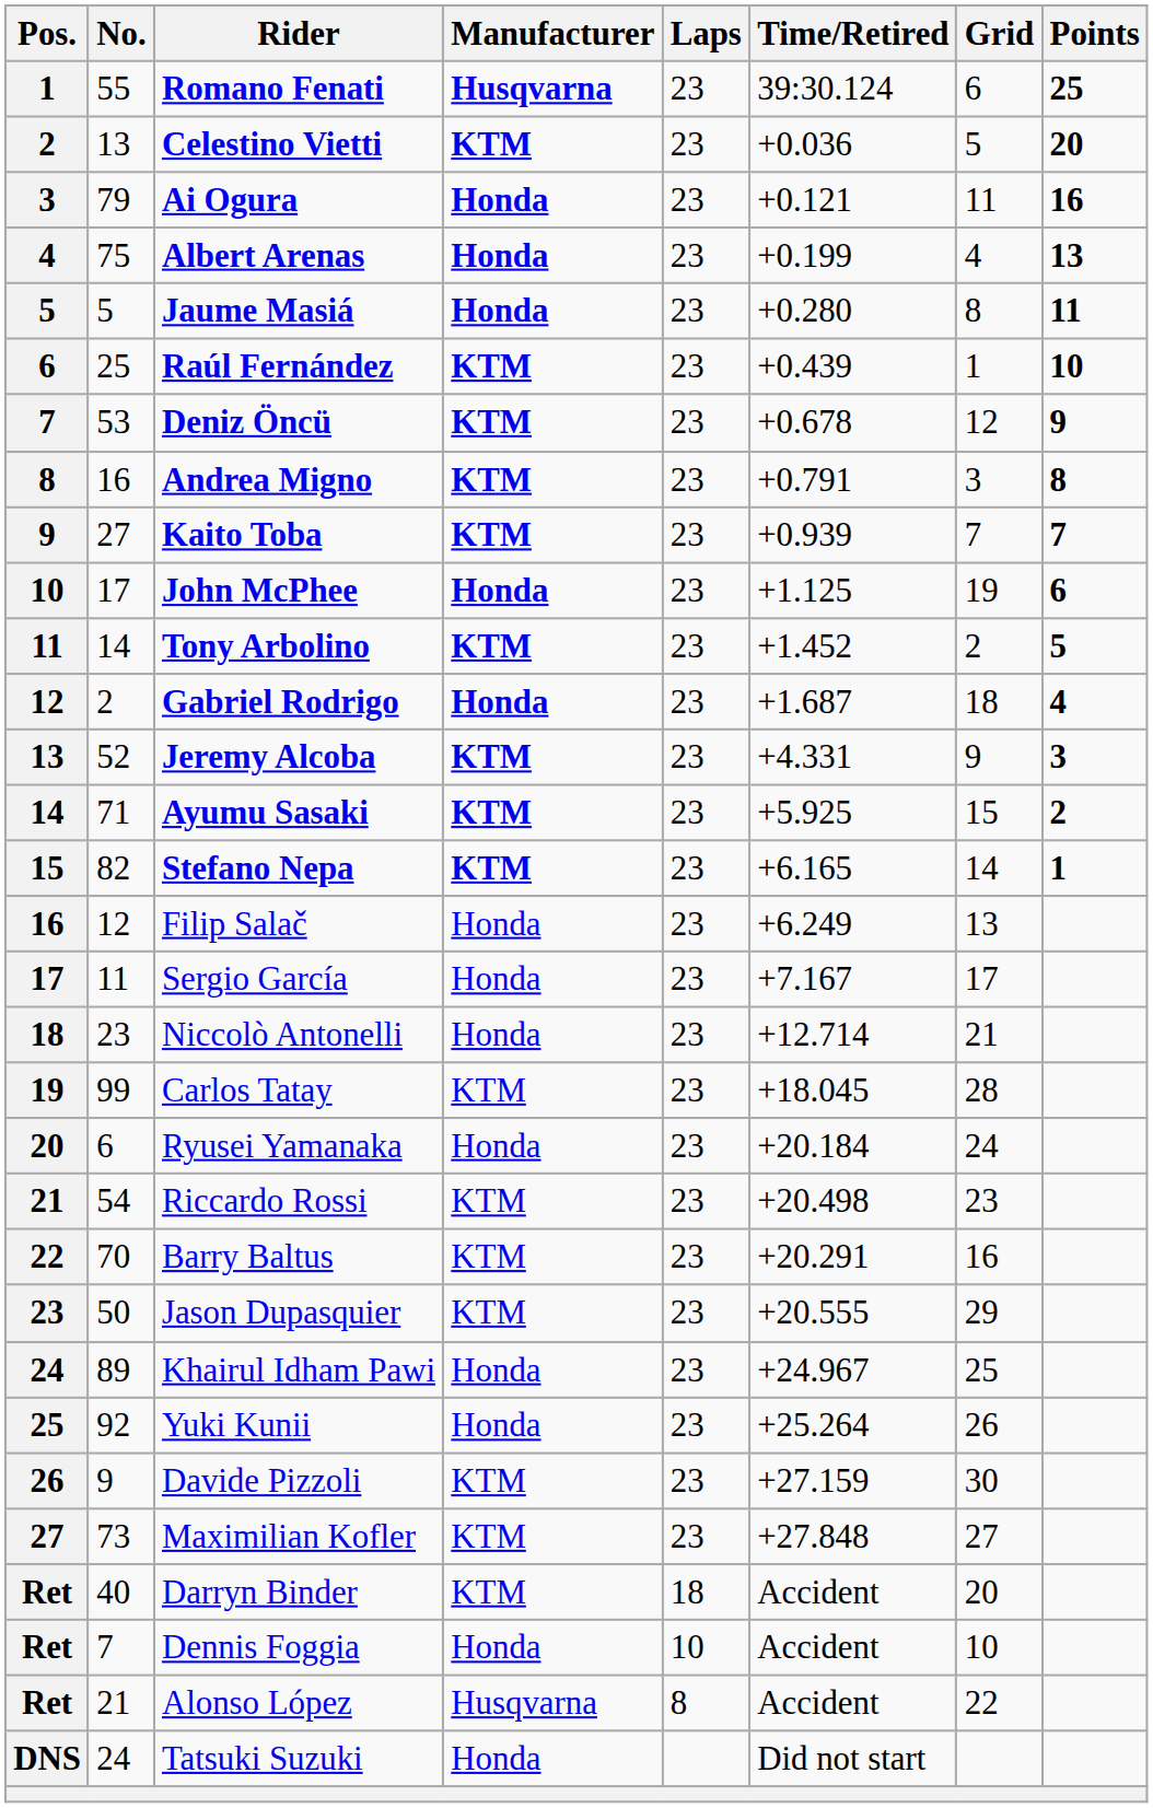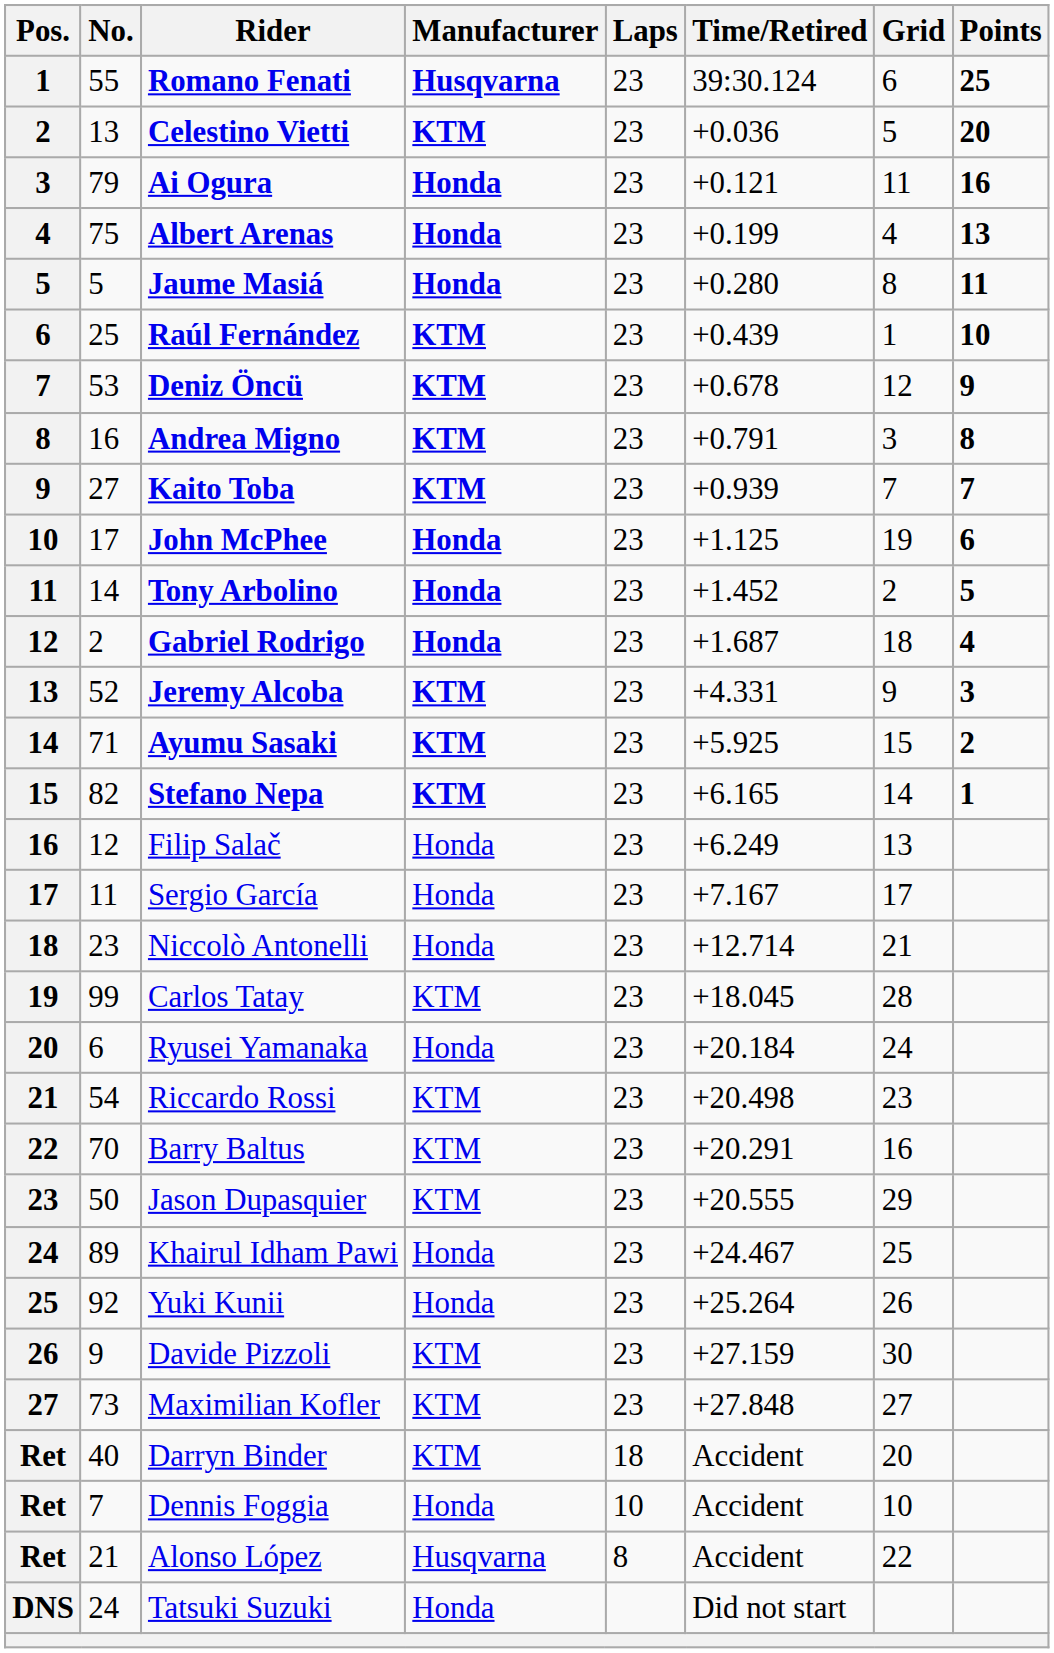 <table class="wikitable" style="font-size: 95%;">
 <tr>
 <th>Pos.</th>
 <th>No.</th>
 <th>Rider</th>
 <th>Manufacturer</th>
 <th>Laps</th>
 <th>Time/Retired</th>
 <th>Grid</th>
 <th>Points</th>
 </tr>
 <tr>
 <th>1</th>
 <td>55</td>
 <td> <strong><a href='#'>Romano Fenati</a></strong></td>
 <td><strong><a href='#'>Husqvarna</a></strong></td>
 <td>23</td>
 <td>39:30.124</td>
 <td>6</td>
 <td><strong>25</strong></td>
 </tr>
 <tr>
 <th>2</th>
 <td>13</td>
 <td> <strong><a href='#'>Celestino Vietti</a></strong></td>
 <td><strong><a href='#'>KTM</a></strong></td>
 <td>23</td>
 <td>+0.036</td>
 <td>5</td>
 <td><strong>20</strong></td>
 </tr>
 <tr>
 <th>3</th>
 <td>79</td>
 <td> <strong><a href='#'>Ai Ogura</a></strong></td>
 <td><strong><a href='#'>Honda</a></strong></td>
 <td>23</td>
 <td>+0.121</td>
 <td>11</td>
 <td><strong>16</strong></td>
 </tr>
 <tr>
 <th>4</th>
 <td>75</td>
 <td> <strong><a href='#'>Albert Arenas</a></strong></td>
 <td><strong><a href='#'>Honda</a></strong></td>
 <td>23</td>
 <td>+0.199</td>
 <td>4</td>
 <td><strong>13</strong></td>
 </tr>
 <tr>
 <th>5</th>
 <td>5</td>
 <td> <strong><a href='#'>Jaume Masiá</a></strong></td>
 <td><strong><a href='#'>Honda</a></strong></td>
 <td>23</td>
 <td>+0.280</td>
 <td>8</td>
 <td><strong>11</strong></td>
 </tr>
 <tr>
 <th>6</th>
 <td>25</td>
 <td> <strong><a href='#'>Raúl Fernández</a></strong></td>
 <td><strong><a href='#'>KTM</a></strong></td>
 <td>23</td>
 <td>+0.439</td>
 <td>1</td>
 <td><strong>10</strong></td>
 </tr>
 <tr>
 <th>7</th>
 <td>53</td>
 <td> <strong><a href='#'>Deniz Öncü</a></strong></td>
 <td><strong><a href='#'>KTM</a></strong></td>
 <td>23</td>
 <td>+0.678</td>
 <td>12</td>
 <td><strong>9</strong></td>
 </tr>
 <tr>
 <th>8</th>
 <td>16</td>
 <td> <strong><a href='#'>Andrea Migno</a></strong></td>
 <td><strong><a href='#'>KTM</a></strong></td>
 <td>23</td>
 <td>+0.791</td>
 <td>3</td>
 <td><strong>8</strong></td>
 </tr>
 <tr>
 <th>9</th>
 <td>27</td>
 <td> <strong><a href='#'>Kaito Toba</a></strong></td>
 <td><strong><a href='#'>KTM</a></strong></td>
 <td>23</td>
 <td>+0.939</td>
 <td>7</td>
 <td><strong>7</strong></td>
 </tr>
 <tr>
 <th>10</th>
 <td>17</td>
 <td> <strong><a href='#'>John McPhee</a></strong></td>
 <td><strong><a href='#'>Honda</a></strong></td>
 <td>23</td>
 <td>+1.125</td>
 <td>19</td>
 <td><strong>6</strong></td>
 </tr>
 <tr>
 <th>11</th>
 <td>14</td>
 <td> <strong><a href='#'>Tony Arbolino</a></strong></td>
-<td><strong><a href='#'>KTM</a></strong></td>
+<td><strong><a href='#'>Honda</a></strong></td>
 <td>23</td>
 <td>+1.452</td>
 <td>2</td>
 <td><strong>5</strong></td>
 </tr>
 <tr>
 <th>12</th>
 <td>2</td>
 <td> <strong><a href='#'>Gabriel Rodrigo</a></strong></td>
 <td><strong><a href='#'>Honda</a></strong></td>
 <td>23</td>
 <td>+1.687</td>
 <td>18</td>
 <td><strong>4</strong></td>
 </tr>
 <tr>
 <th>13</th>
 <td>52</td>
 <td> <strong><a href='#'>Jeremy Alcoba</a></strong></td>
 <td><strong><a href='#'>KTM</a></strong></td>
 <td>23</td>
 <td>+4.331</td>
 <td>9</td>
 <td><strong>3</strong></td>
 </tr>
 <tr>
 <th>14</th>
 <td>71</td>
 <td> <strong><a href='#'>Ayumu Sasaki</a></strong></td>
 <td><strong><a href='#'>KTM</a></strong></td>
 <td>23</td>
 <td>+5.925</td>
 <td>15</td>
 <td><strong>2</strong></td>
 </tr>
 <tr>
 <th>15</th>
 <td>82</td>
 <td> <strong><a href='#'>Stefano Nepa</a></strong></td>
 <td><strong><a href='#'>KTM</a></strong></td>
 <td>23</td>
 <td>+6.165</td>
 <td>14</td>
 <td><strong>1</strong></td>
 </tr>
 <tr>
 <th>16</th>
 <td>12</td>
 <td> <a href='#'>Filip Salač</a></td>
 <td><a href='#'>Honda</a></td>
 <td>23</td>
 <td>+6.249</td>
 <td>13</td>
 <td></td>
 </tr>
 <tr>
 <th>17</th>
 <td>11</td>
 <td> <a href='#'>Sergio García</a></td>
 <td><a href='#'>Honda</a></td>
 <td>23</td>
 <td>+7.167</td>
 <td>17</td>
 <td></td>
 </tr>
 <tr>
 <th>18</th>
 <td>23</td>
 <td> <a href='#'>Niccolò Antonelli</a></td>
 <td><a href='#'>Honda</a></td>
 <td>23</td>
 <td>+12.714</td>
 <td>21</td>
 <td></td>
 </tr>
 <tr>
 <th>19</th>
 <td>99</td>
 <td> <a href='#'>Carlos Tatay</a></td>
 <td><a href='#'>KTM</a></td>
 <td>23</td>
 <td>+18.045</td>
 <td>28</td>
 <td></td>
 </tr>
 <tr>
 <th>20</th>
 <td>6</td>
 <td> <a href='#'>Ryusei Yamanaka</a></td>
 <td><a href='#'>Honda</a></td>
 <td>23</td>
 <td>+20.184</td>
 <td>24</td>
 <td></td>
 </tr>
 <tr>
 <th>21</th>
 <td>54</td>
 <td> <a href='#'>Riccardo Rossi</a></td>
 <td><a href='#'>KTM</a></td>
 <td>23</td>
 <td>+20.498</td>
 <td>23</td>
 <td></td>
 </tr>
 <tr>
 <th>22</th>
 <td>70</td>
 <td> <a href='#'>Barry Baltus</a></td>
 <td><a href='#'>KTM</a></td>
 <td>23</td>
 <td>+20.291</td>
 <td>16</td>
 <td></td>
 </tr>
 <tr>
 <th>23</th>
 <td>50</td>
 <td> <a href='#'>Jason Dupasquier</a></td>
 <td><a href='#'>KTM</a></td>
 <td>23</td>
 <td>+20.555</td>
 <td>29</td>
 <td></td>
 </tr>
 <tr>
 <th>24</th>
 <td>89</td>
 <td> <a href='#'>Khairul Idham Pawi</a></td>
 <td><a href='#'>Honda</a></td>
 <td>23</td>
-<td>+24.967</td>
+<td>+24.467</td>
 <td>25</td>
 <td></td>
 </tr>
 <tr>
 <th>25</th>
 <td>92</td>
 <td> <a href='#'>Yuki Kunii</a></td>
 <td><a href='#'>Honda</a></td>
 <td>23</td>
 <td>+25.264</td>
 <td>26</td>
 <td></td>
 </tr>
 <tr>
 <th>26</th>
 <td>9</td>
 <td> <a href='#'>Davide Pizzoli</a></td>
 <td><a href='#'>KTM</a></td>
 <td>23</td>
 <td>+27.159</td>
 <td>30</td>
 <td></td>
 </tr>
 <tr>
 <th>27</th>
 <td>73</td>
 <td> <a href='#'>Maximilian Kofler</a></td>
 <td><a href='#'>KTM</a></td>
 <td>23</td>
 <td>+27.848</td>
 <td>27</td>
 <td></td>
 </tr>
 <tr>
 <th>Ret</th>
 <td>40</td>
 <td> <a href='#'>Darryn Binder</a></td>
 <td><a href='#'>KTM</a></td>
 <td>18</td>
 <td>Accident</td>
 <td>20</td>
 <td></td>
 </tr>
 <tr>
 <th>Ret</th>
 <td>7</td>
 <td> <a href='#'>Dennis Foggia</a></td>
 <td><a href='#'>Honda</a></td>
 <td>10</td>
 <td>Accident</td>
 <td>10</td>
 <td></td>
 </tr>
 <tr>
 <th>Ret</th>
 <td>21</td>
 <td> <a href='#'>Alonso López</a></td>
 <td><a href='#'>Husqvarna</a></td>
 <td>8</td>
 <td>Accident</td>
 <td>22</td>
 <td></td>
 </tr>
 <tr>
 <th>DNS</th>
 <td>24</td>
 <td> <a href='#'>Tatsuki Suzuki</a></td>
 <td><a href='#'>Honda</a></td>
 <td></td>
 <td>Did not start</td>
 <td></td>
 <td></td>
 </tr>
 <tr>
 <th colspan=8></th>
 </tr>
 </table>
